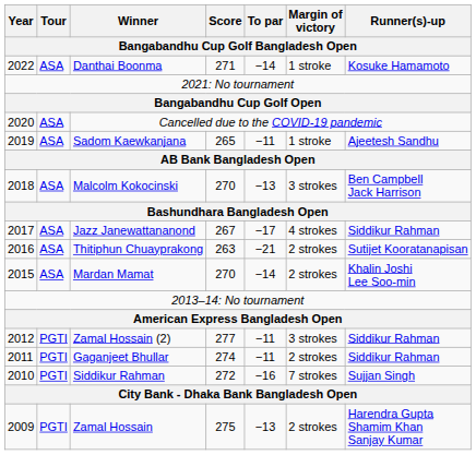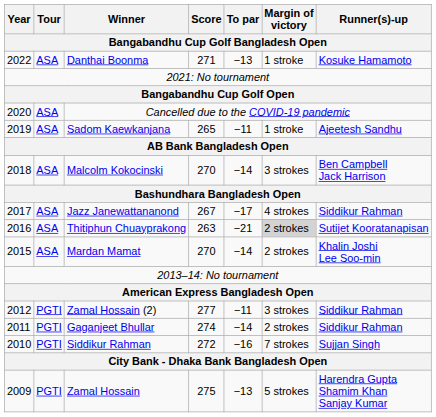 <table class=wikitable style="font-size:95%">
 <tr>
 <th>Year</th>
 <th>Tour</th>
 <th>Winner</th>
 <th>Score</th>
 <th>To par</th>
 <th>Margin of<br>victory</th>
 <th>Runner(s)-up</th>
 </tr>
 <tr>
 <th colspan=7>Bangabandhu Cup Golf Bangladesh Open</th>
 </tr>
 <tr>
 <td>2022</td>
 <td><a href='#'>ASA</a></td>
 <td> <a href='#'>Danthai Boonma</a></td>
 <td align=center>271</td>
-<td align=center>−14</td>
+<td align=center>−13</td>
 <td>1 stroke</td>
 <td> <a href='#'>Kosuke Hamamoto</a></td>
 </tr>
 <tr>
 <td colspan=7 align=center><em>2021: No tournament</em></td>
 </tr>
 <tr>
 <th colspan=7>Bangabandhu Cup Golf Open</th>
 </tr>
 <tr>
 <td>2020</td>
 <td><a href='#'>ASA</a></td>
 <td colspan=5 align=center><em>Cancelled due to the <a href='#'>COVID-19 pandemic</a></em></td>
 </tr>
 <tr>
 <td>2019</td>
 <td><a href='#'>ASA</a></td>
 <td> <a href='#'>Sadom Kaewkanjana</a></td>
 <td align=center>265</td>
 <td align=center>−11</td>
 <td>1 stroke</td>
 <td> <a href='#'>Ajeetesh Sandhu</a></td>
 </tr>
 <tr>
 <th colspan=7>AB Bank Bangladesh Open</th>
 </tr>
 <tr>
 <td>2018</td>
 <td><a href='#'>ASA</a></td>
 <td> <a href='#'>Malcolm Kokocinski</a></td>
 <td align=center>270</td>
-<td align=center>−13</td>
+<td align=center>−14</td>
 <td>3 strokes</td>
 <td> <a href='#'>Ben Campbell</a><br> <a href='#'>Jack Harrison</a></td>
 </tr>
 <tr>
 <th colspan=7>Bashundhara Bangladesh Open</th>
 </tr>
 <tr>
 <td>2017</td>
 <td><a href='#'>ASA</a></td>
 <td> <a href='#'>Jazz Janewattananond</a></td>
 <td align=center>267</td>
 <td align=center>−17</td>
 <td>4 strokes</td>
 <td> <a href='#'>Siddikur Rahman</a></td>
 </tr>
 <tr>
 <td>2016</td>
 <td><a href='#'>ASA</a></td>
 <td> <a href='#'>Thitiphun Chuayprakong</a></td>
 <td align=center>263</td>
 <td align=center>−21</td>
-<td>2 strokes</td>
+<td style="background: lightgrey;">2 strokes</td>
 <td> <a href='#'>Sutijet Kooratanapisan</a></td>
 </tr>
 <tr>
 <td>2015</td>
 <td><a href='#'>ASA</a></td>
 <td> <a href='#'>Mardan Mamat</a></td>
 <td align=center>270</td>
 <td align=center>−14</td>
 <td>2 strokes</td>
 <td> <a href='#'>Khalin Joshi</a><br> <a href='#'>Lee Soo-min</a></td>
 </tr>
 <tr>
 <td colspan=7 align=center><em>2013–14: No tournament</em></td>
 </tr>
 <tr>
 <th colspan=7>American Express Bangladesh Open</th>
 </tr>
 <tr>
 <td>2012</td>
 <td><a href='#'>PGTI</a></td>
 <td> <a href='#'>Zamal Hossain</a> (2)</td>
 <td align=center>277</td>
 <td align=center>−11</td>
 <td>3 strokes</td>
 <td> <a href='#'>Siddikur Rahman</a></td>
 </tr>
 <tr>
 <td>2011</td>
 <td><a href='#'>PGTI</a></td>
 <td> <a href='#'>Gaganjeet Bhullar</a></td>
 <td align=center>274</td>
-<td align=center>−11</td>
+<td align=center>−14</td>
 <td>2 strokes</td>
 <td> <a href='#'>Siddikur Rahman</a></td>
 </tr>
 <tr>
 <td>2010</td>
 <td><a href='#'>PGTI</a></td>
 <td> <a href='#'>Siddikur Rahman</a></td>
 <td align=center>272</td>
 <td align=center>−16</td>
 <td>7 strokes</td>
 <td> <a href='#'>Sujjan Singh</a></td>
 </tr>
 <tr>
 <th colspan=7>City Bank - Dhaka Bank Bangladesh Open</th>
 </tr>
 <tr>
 <td>2009</td>
 <td><a href='#'>PGTI</a></td>
 <td> <a href='#'>Zamal Hossain</a></td>
 <td align=center>275</td>
 <td align=center>−13</td>
-<td>2 strokes</td>
+<td>5 strokes</td>
 <td> <a href='#'>Harendra Gupta</a><br> <a href='#'>Shamim Khan</a><br> <a href='#'>Sanjay Kumar</a></td>
 </tr>
 </table>
